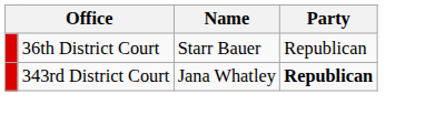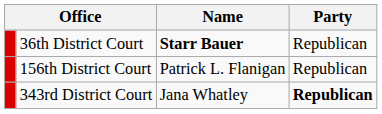 <table class="wikitable">
 <tr>
 <th colspan="2">Office</th>
 <th>Name</th>
 <th>Party</th>
 </tr>
 <tr>
 <td bgcolor=dark red> </td>
 <td>36th District Court</td>
-<td>Starr Bauer</td>
+<td><strong>Starr Bauer</strong></td>
+<td>Republican</td>
+</tr>
+<tr>
+<td bgcolor=dark red> </td>
+<td>156th District Court</td>
+<td>Patrick L. Flanigan</td>
 <td>Republican</td>
 </tr>
 <tr>
 <td bgcolor=Dark red> </td>
 <td>343rd District Court</td>
 <td>Jana Whatley</td>
 <td><strong>Republican</strong></td>
 </tr>
 </table>
